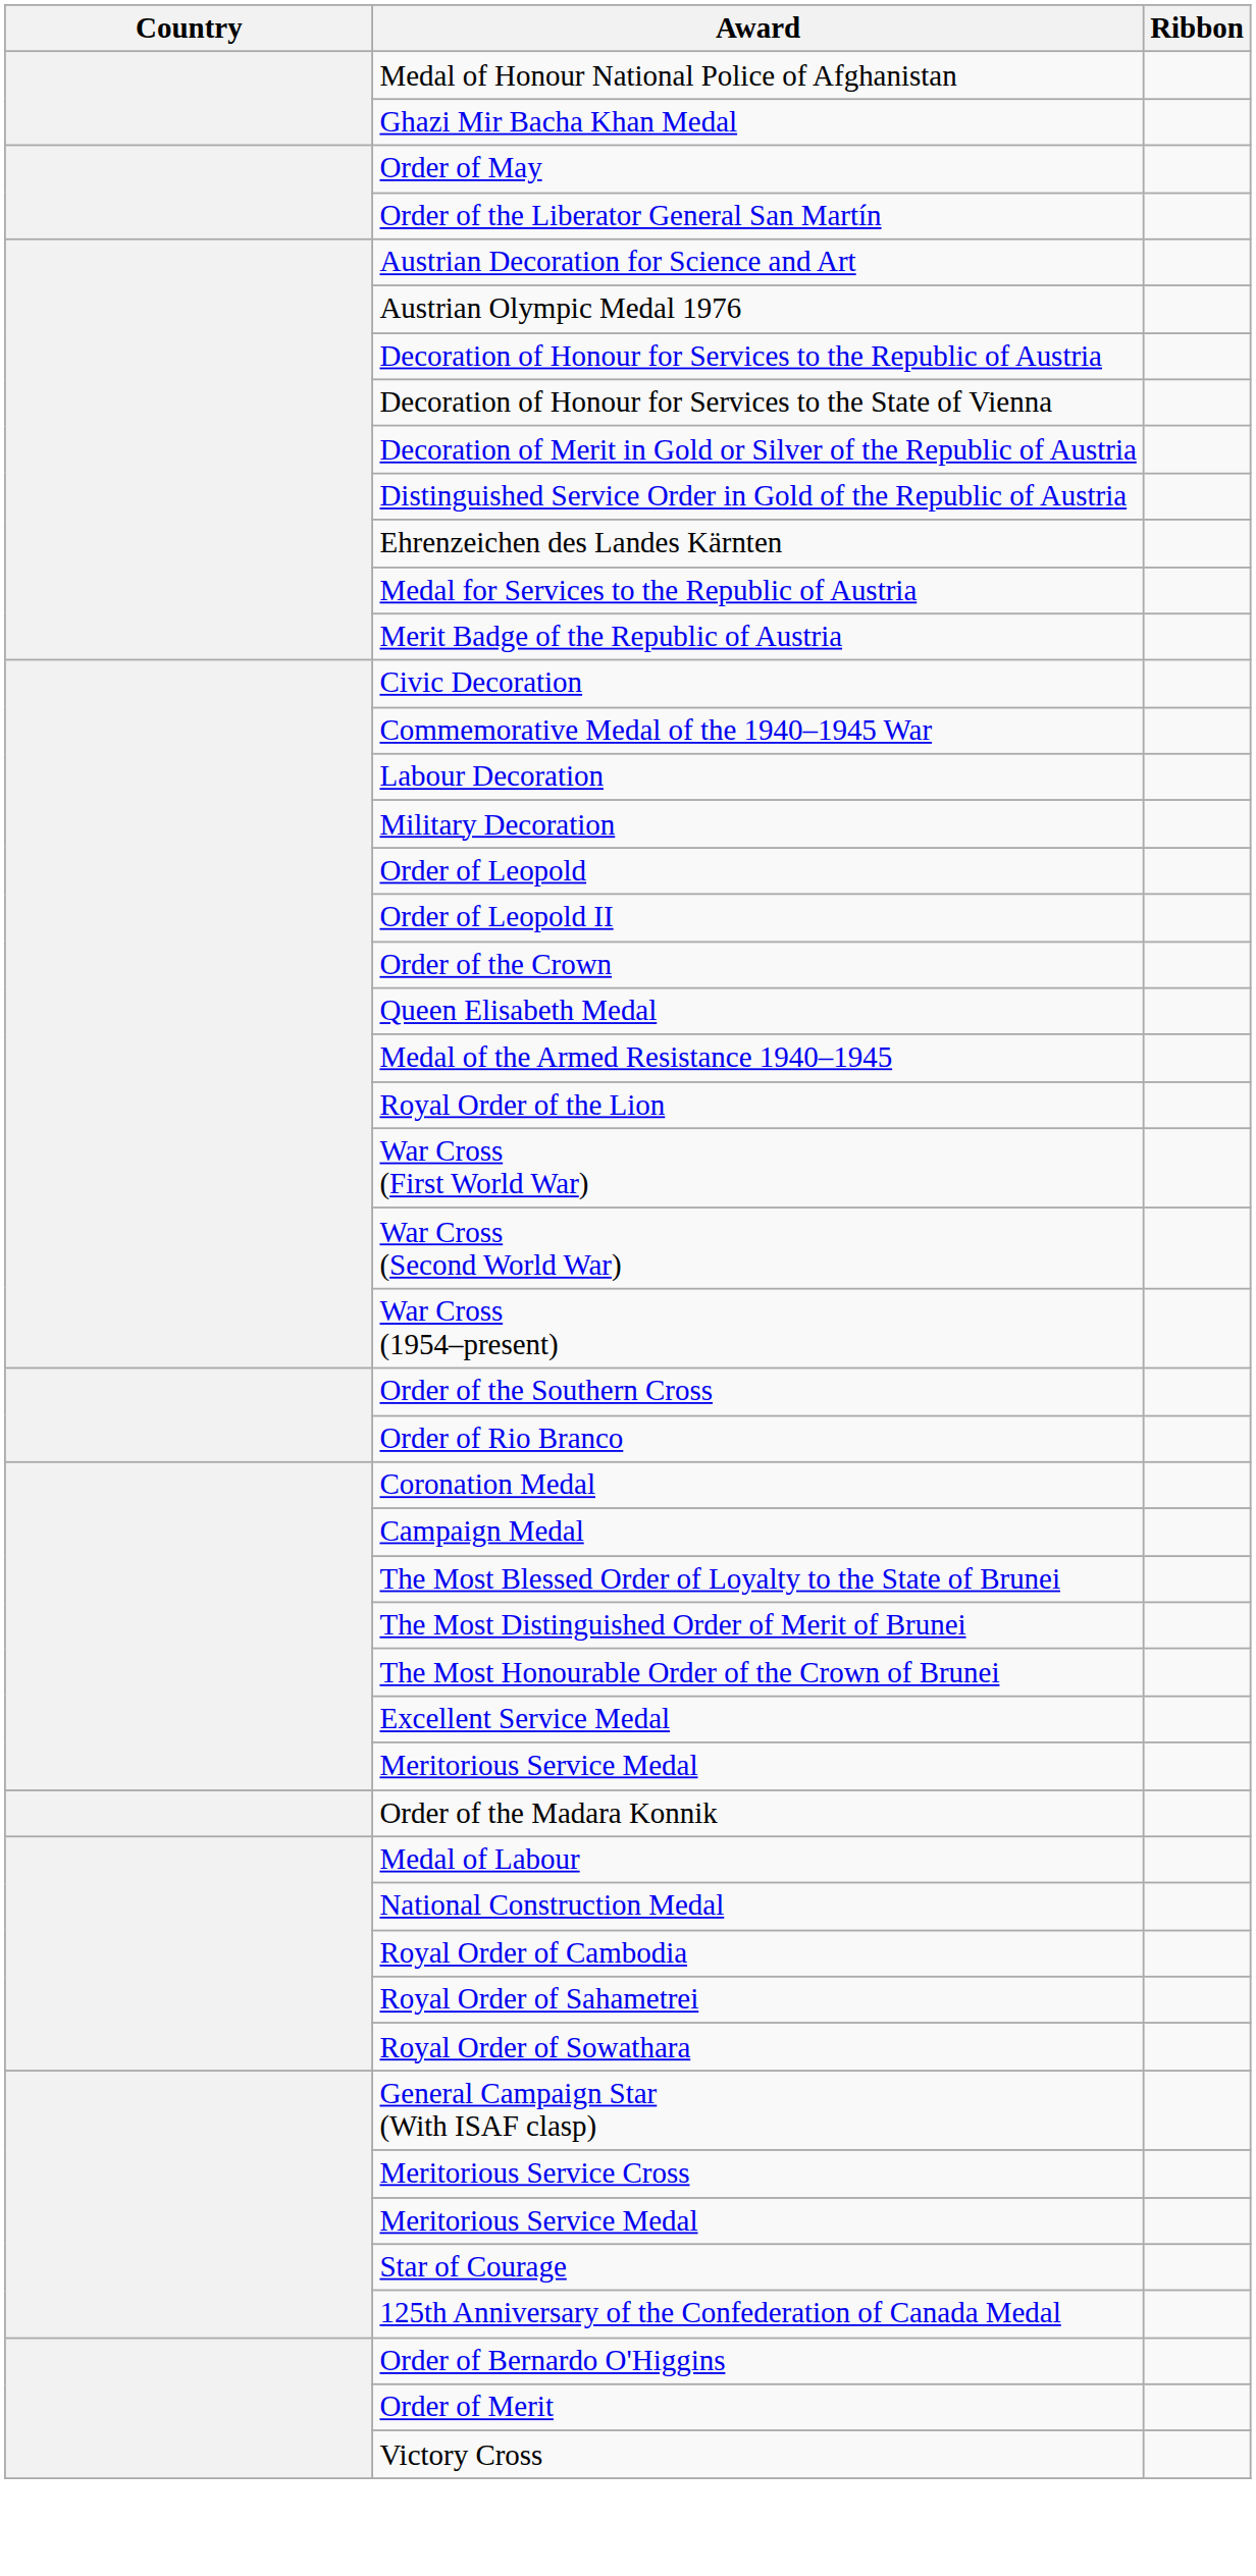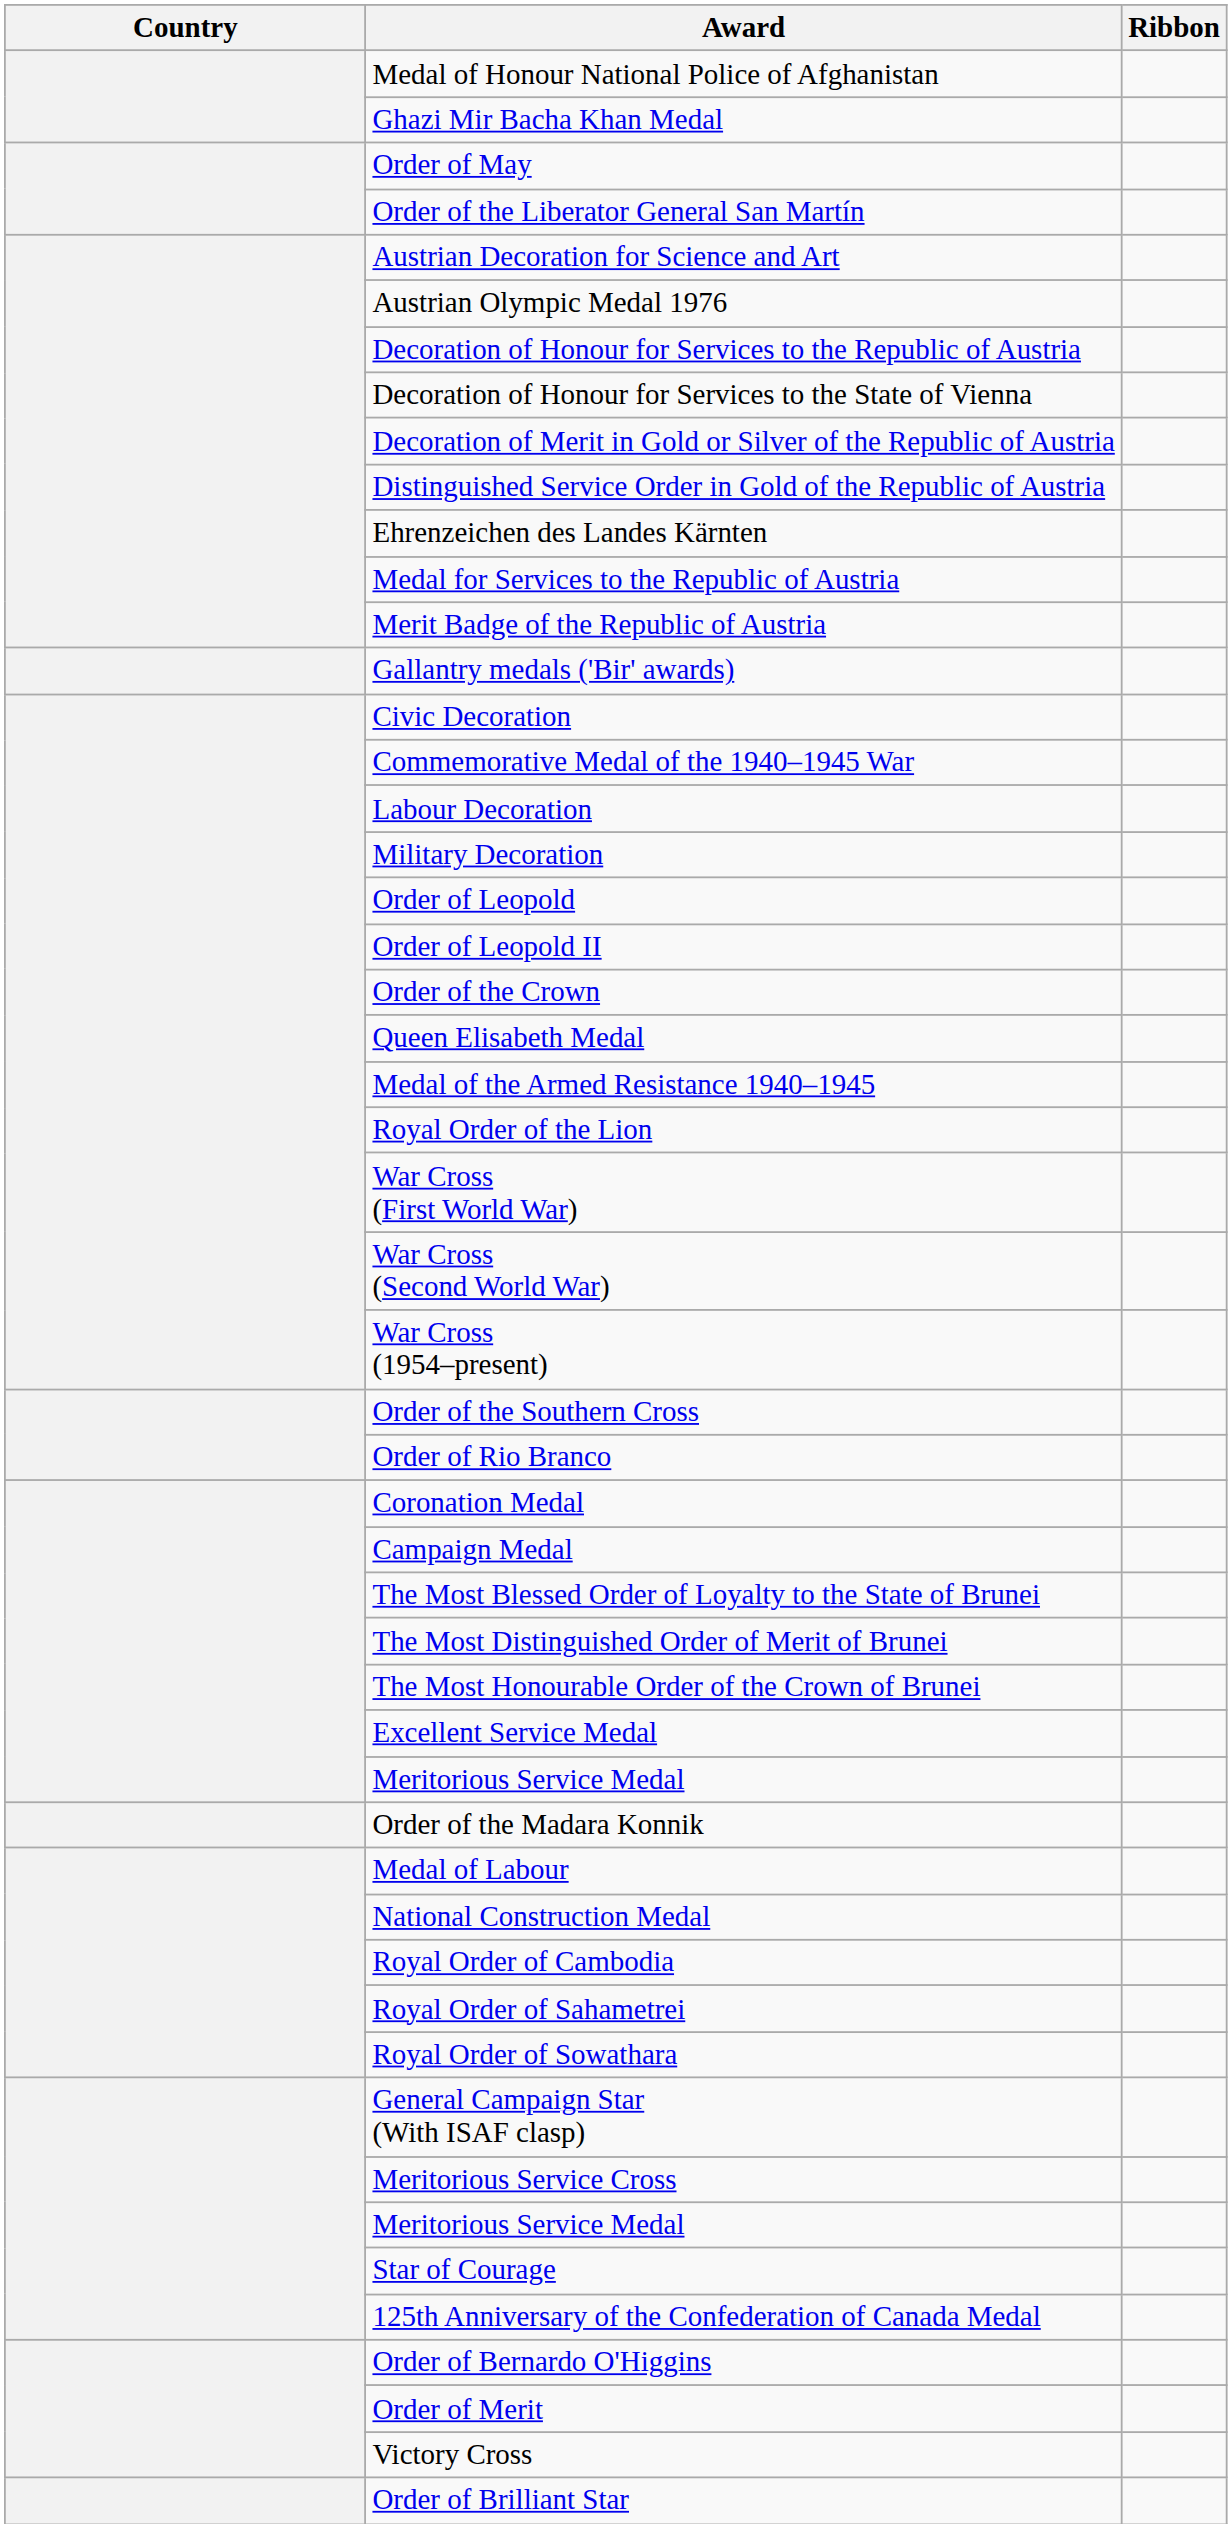 <table class="wikitable plainrowheaders">
 <tr>
 <th scope="col" style="width:12em;">Country</th>
 <th scope="col">Award</th>
 <th scope="col">Ribbon</th>
 </tr>
 <tr>
 <th rowspan="2" scope="row"></th>
 <td>Medal of Honour National Police of Afghanistan</td>
 <td></td>
 </tr>
 <tr>
 <td><a href='#'>Ghazi Mir Bacha Khan Medal</a></td>
 <td></td>
 </tr>
 <tr>
 <th rowspan="2" scope="row"></th>
 <td><a href='#'>Order of May</a></td>
 <td></td>
 </tr>
 <tr>
 <td><a href='#'>Order of the Liberator General San Martín</a></td>
 <td></td>
 </tr>
 <tr>
 <th rowspan="9" scope="row"></th>
 <td><a href='#'>Austrian Decoration for Science and Art</a></td>
 <td></td>
 </tr>
 <tr>
 <td>Austrian Olympic Medal 1976</td>
 <td></td>
 </tr>
 <tr>
 <td><a href='#'>Decoration of Honour for Services to the Republic of Austria</a></td>
 <td></td>
 </tr>
 <tr>
 <td>Decoration of Honour for Services to the State of Vienna</td>
 <td></td>
 </tr>
 <tr>
 <td><a href='#'>Decoration of Merit in Gold or Silver of the Republic of Austria</a></td>
 <td></td>
 </tr>
 <tr>
 <td><a href='#'>Distinguished Service Order in Gold of the Republic of Austria</a></td>
 <td></td>
 </tr>
 <tr>
 <td>Ehrenzeichen des Landes Kärnten</td>
 <td></td>
 </tr>
 <tr>
 <td><a href='#'>Medal for Services to the Republic of Austria</a></td>
 <td></td>
 </tr>
 <tr>
 <td><a href='#'>Merit Badge of the Republic of Austria</a></td>
+<td></td>
+</tr>
+<tr>
+<th rowspan="1" scope="row"></th>
+<td><a href='#'>Gallantry medals ('Bir' awards)</a></td>
 <td></td>
 </tr>
 <tr>
 <th rowspan="13" scope="row"></th>
 <td><a href='#'>Civic Decoration</a></td>
 <td></td>
 </tr>
 <tr>
 <td><a href='#'>Commemorative Medal of the 1940–1945 War</a></td>
 <td></td>
 </tr>
 <tr>
 <td><a href='#'>Labour Decoration</a></td>
 <td></td>
 </tr>
 <tr>
 <td><a href='#'>Military Decoration</a></td>
 <td></td>
 </tr>
 <tr>
 <td><a href='#'>Order of Leopold</a></td>
 <td></td>
 </tr>
 <tr>
 <td><a href='#'>Order of Leopold II</a></td>
 <td></td>
 </tr>
 <tr>
 <td><a href='#'>Order of the Crown</a></td>
 <td></td>
 </tr>
 <tr>
 <td><a href='#'>Queen Elisabeth Medal</a></td>
 <td></td>
 </tr>
 <tr>
 <td><a href='#'>Medal of the Armed Resistance 1940–1945</a></td>
 <td></td>
 </tr>
 <tr>
 <td><a href='#'>Royal Order of the Lion</a></td>
 <td></td>
 </tr>
 <tr>
 <td><a href='#'>War Cross</a><br>(<a href='#'>First World War</a>)</td>
 <td></td>
 </tr>
 <tr>
 <td><a href='#'>War Cross</a><br>(<a href='#'>Second World War</a>)</td>
 <td></td>
 </tr>
 <tr>
 <td><a href='#'>War Cross</a><br>(1954–present)</td>
 <td></td>
 </tr>
 <tr>
 <th rowspan="2" scope="row"></th>
 <td><a href='#'>Order of the Southern Cross</a></td>
 <td></td>
 </tr>
 <tr>
 <td><a href='#'>Order of Rio Branco</a></td>
 <td></td>
 </tr>
 <tr>
 <th rowspan="7" scope="row"></th>
 <td><a href='#'>Coronation Medal</a></td>
 <td></td>
 </tr>
 <tr>
 <td><a href='#'>Campaign Medal</a></td>
 <td></td>
 </tr>
 <tr>
 <td><a href='#'>The Most Blessed Order of Loyalty to the State of Brunei</a></td>
 <td></td>
 </tr>
 <tr>
 <td><a href='#'>The Most Distinguished Order of Merit of Brunei</a></td>
 <td></td>
 </tr>
 <tr>
 <td><a href='#'>The Most Honourable Order of the Crown of Brunei</a></td>
 <td></td>
 </tr>
 <tr>
 <td><a href='#'>Excellent Service Medal</a></td>
 <td></td>
 </tr>
 <tr>
 <td><a href='#'>Meritorious Service Medal</a></td>
 <td></td>
 </tr>
 <tr>
 <th rowspan="1" scope="row"></th>
 <td>Order of the Madara Konnik</td>
 <td></td>
 </tr>
 <tr>
 <th rowspan="5" scope="row"></th>
 <td><a href='#'>Medal of Labour</a></td>
 <td></td>
 </tr>
 <tr>
 <td><a href='#'>National Construction Medal</a></td>
 <td></td>
 </tr>
 <tr>
 <td><a href='#'>Royal Order of Cambodia</a></td>
 <td></td>
 </tr>
 <tr>
 <td><a href='#'>Royal Order of Sahametrei</a></td>
 <td></td>
 </tr>
 <tr>
 <td><a href='#'>Royal Order of Sowathara</a></td>
 <td></td>
 </tr>
 <tr>
 <th rowspan="5" scope="row"></th>
 <td><a href='#'>General Campaign Star</a><br>(With ISAF clasp)</td>
 <td></td>
 </tr>
 <tr>
 <td><a href='#'>Meritorious Service Cross</a></td>
 <td></td>
 </tr>
 <tr>
 <td><a href='#'>Meritorious Service Medal</a></td>
 <td></td>
 </tr>
 <tr>
 <td><a href='#'>Star of Courage</a></td>
 <td></td>
 </tr>
 <tr>
 <td><a href='#'>125th Anniversary of the Confederation of Canada Medal</a></td>
 <td></td>
 </tr>
 <tr>
 <th rowspan="3" scope="row"></th>
 <td><a href='#'>Order of Bernardo O'Higgins</a></td>
 <td></td>
 </tr>
 <tr>
 <td><a href='#'>Order of Merit</a></td>
 <td></td>
 </tr>
 <tr>
 <td>Victory Cross</td>
 <td></td>
 </tr>
+<tr>
+<th rowspan="1" scope="row"></th>
+<td><a href='#'>Order of Brilliant Star</a></td>
+<td></td>
+</tr>
 </table>
